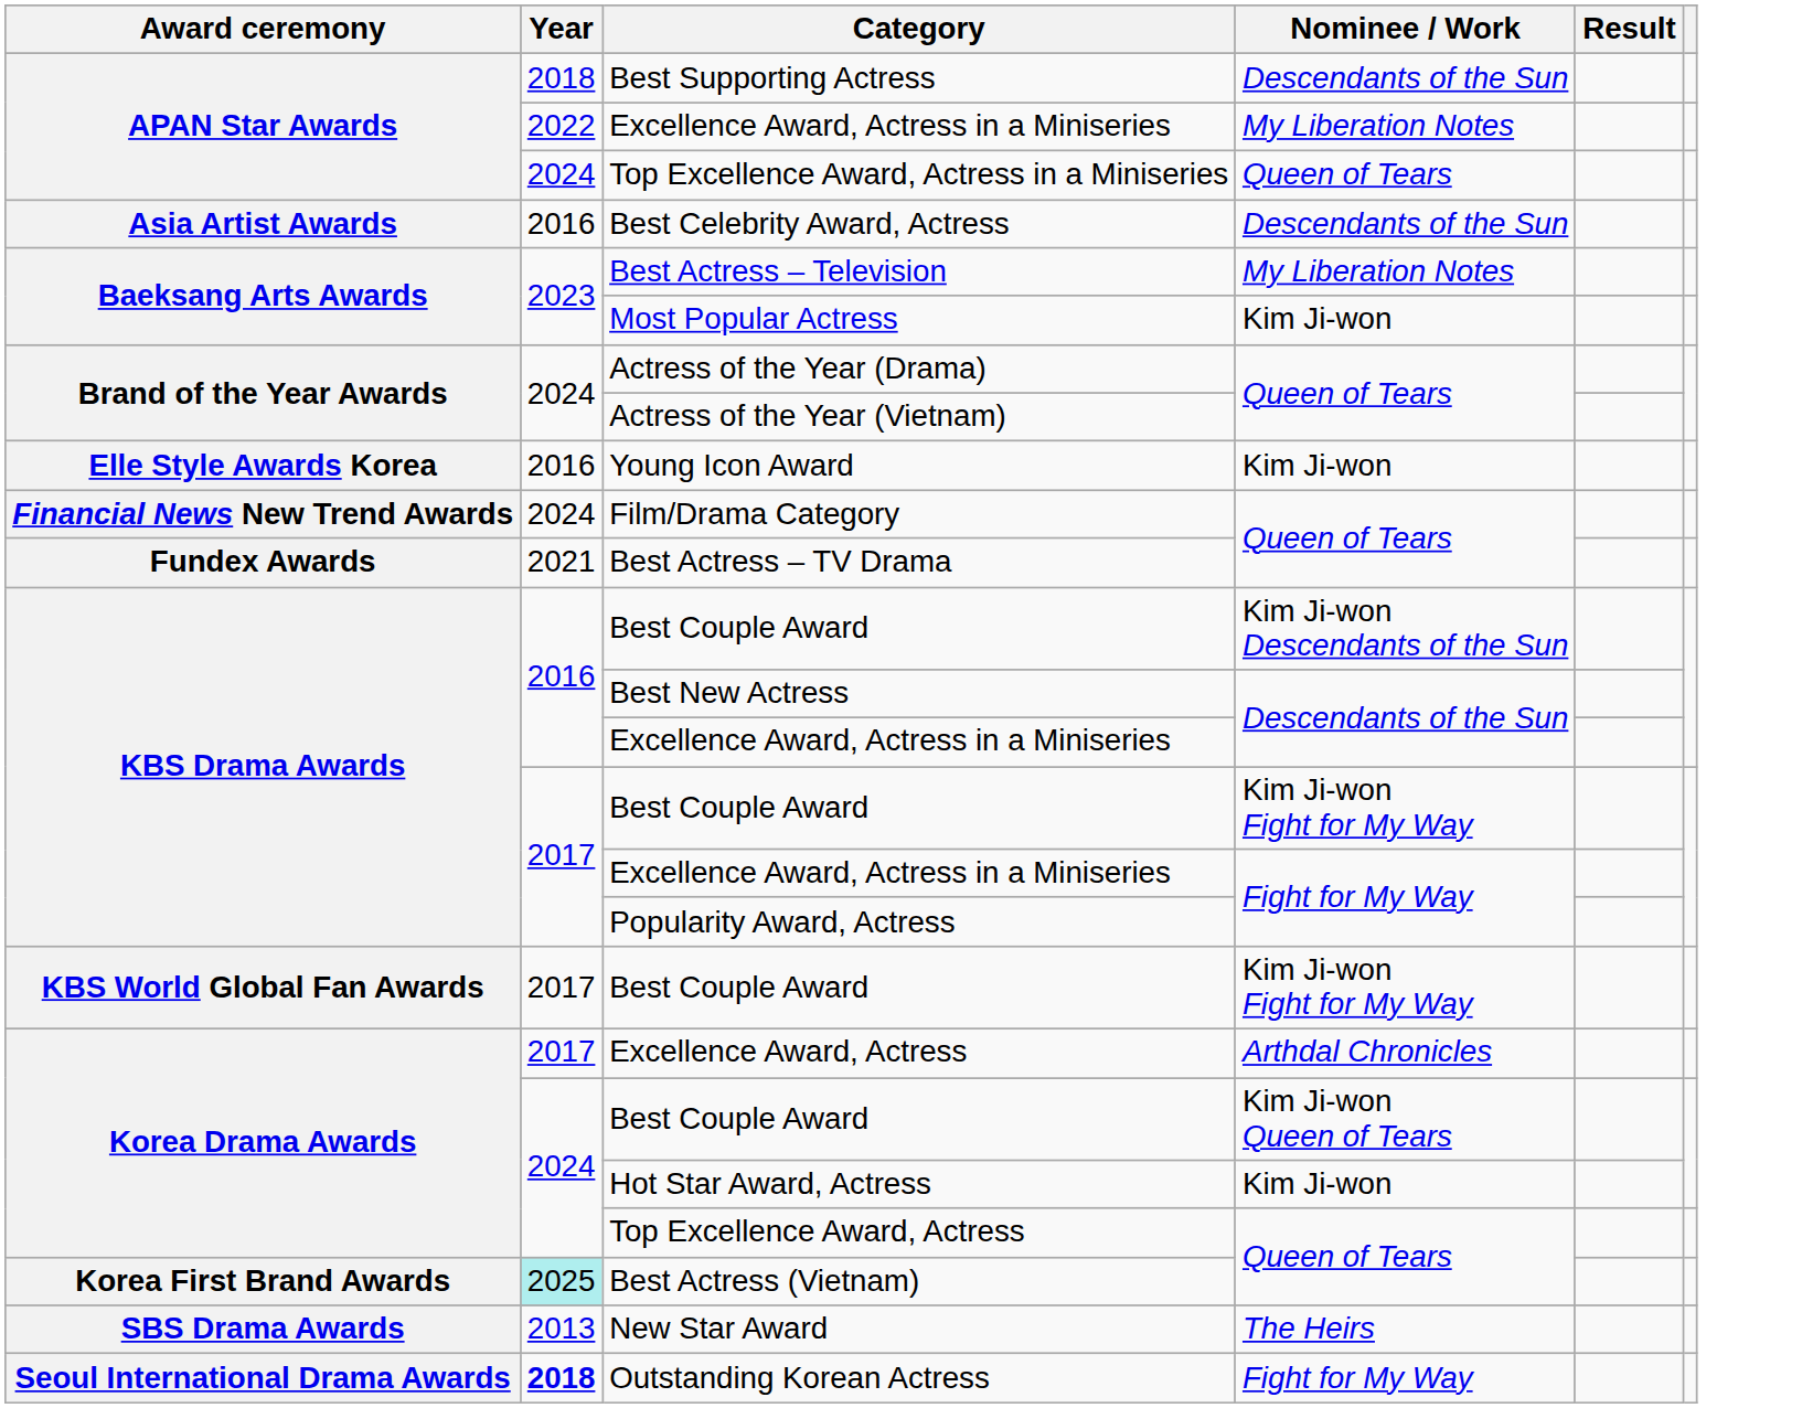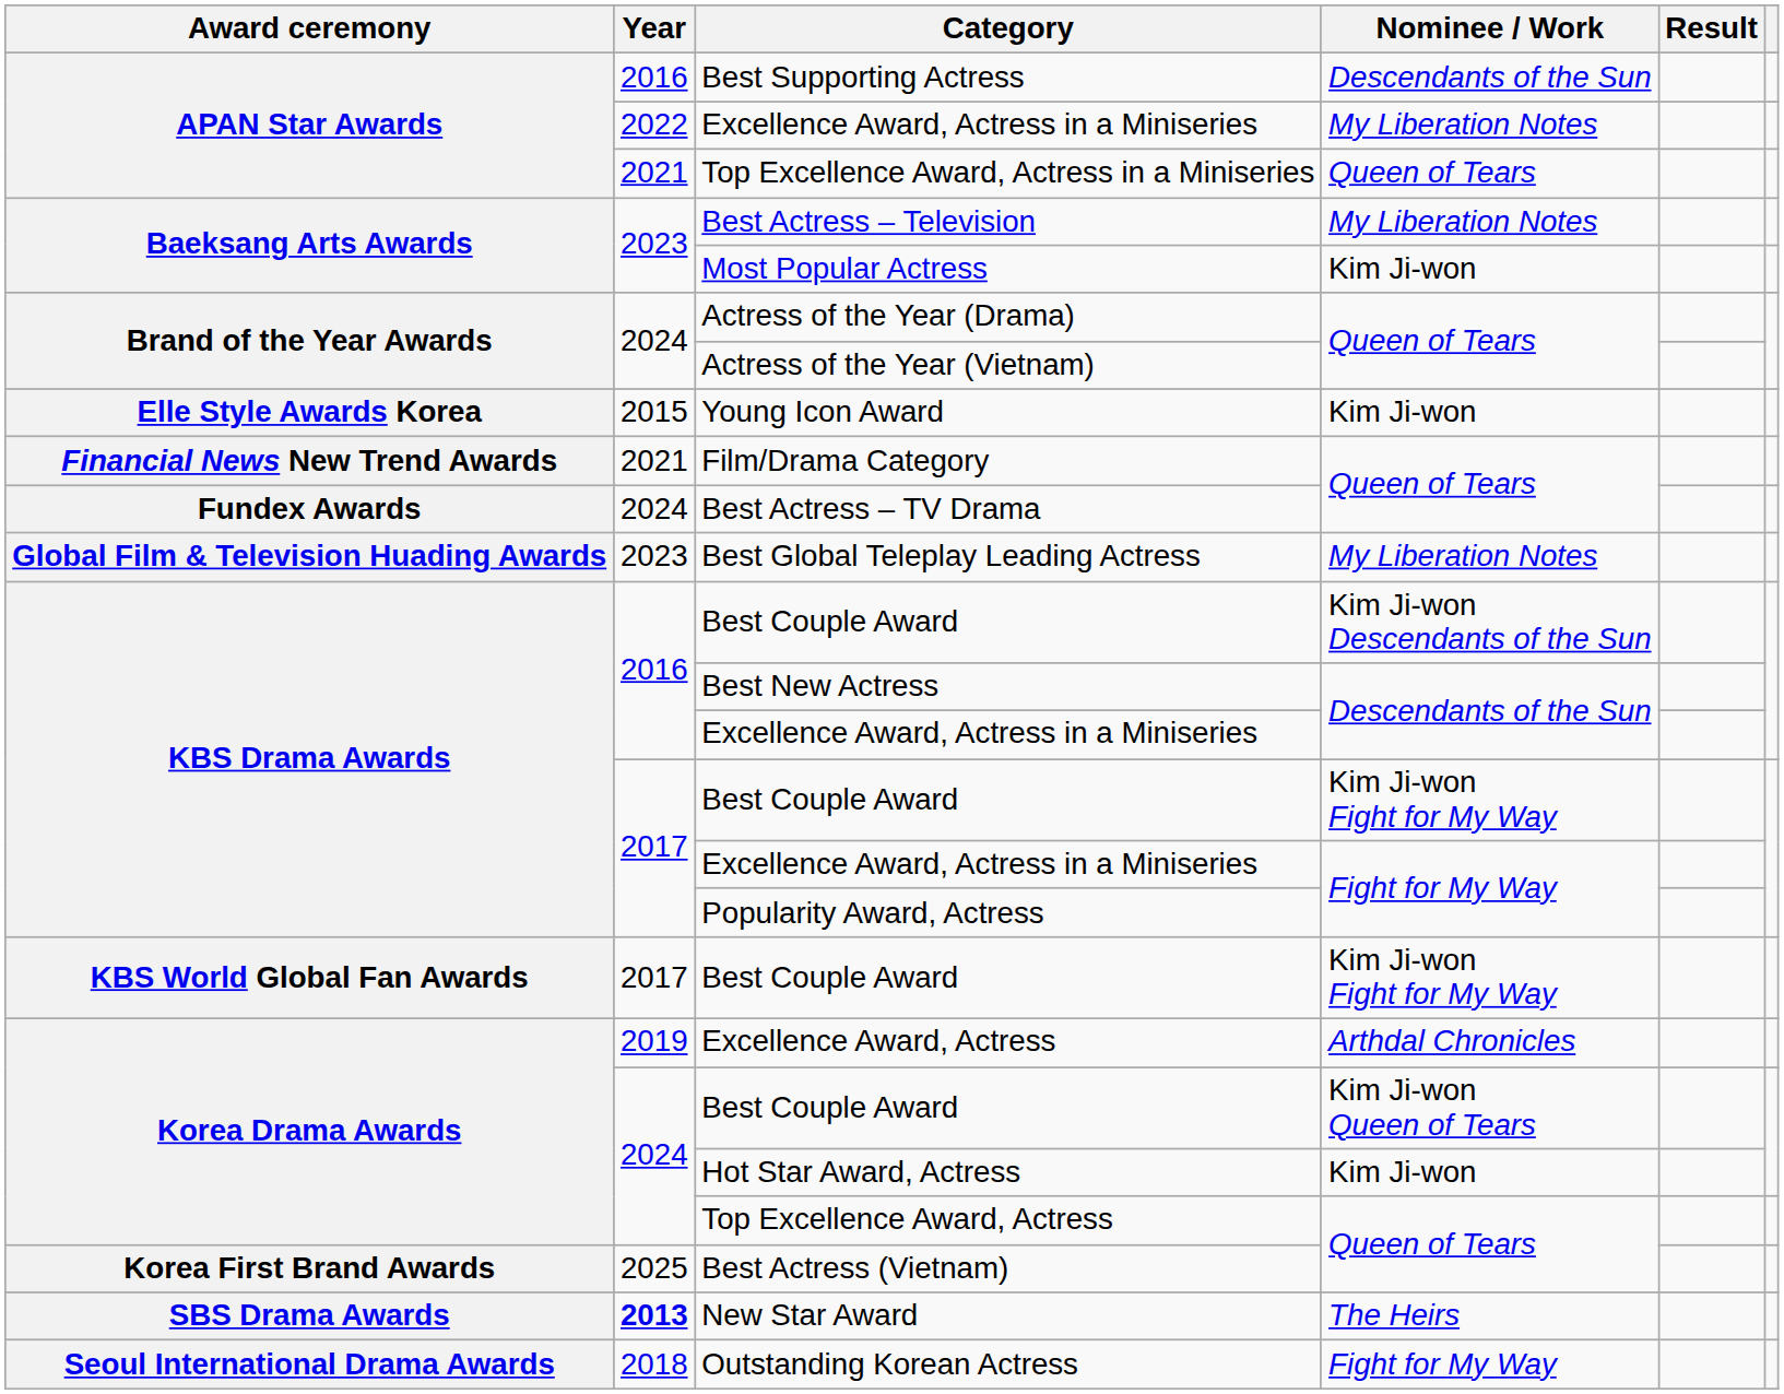 <table class="wikitable plainrowheaders sortable">
 <tr>
 <th scope="col">Award ceremony</th>
 <th scope="col">Year</th>
 <th scope="col">Category</th>
 <th scope="col">Nominee / Work</th>
 <th scope="col">Result</th>
 <th scope="col" class="unsortable"></th>
 </tr>
 <tr>
 <th scope="row" rowspan="3"><a href='#'>APAN Star Awards</a></th>
-<td style="text-align:center"><a href='#'>2018</a></td>
+<td style="text-align:center"><a href='#'>2016</a></td>
 <td>Best Supporting Actress</td>
 <td><em><a href='#'>Descendants of the Sun</a></em></td>
 <td></td>
 <td style="text-align:center"></td>
 </tr>
 <tr>
 <td style="text-align:center"><a href='#'>2022</a></td>
 <td>Excellence Award, Actress in a Miniseries</td>
 <td><em><a href='#'>My Liberation Notes</a></em></td>
 <td></td>
 <td style="text-align:center"></td>
 </tr>
 <tr>
-<td style="text-align:center"><a href='#'>2024</a></td>
+<td style="text-align:center"><a href='#'>2021</a></td>
 <td>Top Excellence Award, Actress in a Miniseries</td>
 <td><em><a href='#'>Queen of Tears</a></em></td>
-<td></td>
-<td style="text-align:center"></td>
-</tr>
-<tr>
-<th scope="row"><a href='#'>Asia Artist Awards</a></th>
-<td style="text-align:center">2016</td>
-<td>Best Celebrity Award, Actress</td>
-<td><em><a href='#'>Descendants of the Sun</a></em></td>
 <td></td>
 <td style="text-align:center"></td>
 </tr>
 <tr>
 <th scope="row" rowspan="2"><a href='#'>Baeksang Arts Awards</a></th>
 <td rowspan="2" style="text-align:center"><a href='#'>2023</a></td>
 <td><a href='#'>Best Actress – Television</a></td>
 <td><em><a href='#'>My Liberation Notes</a></em></td>
 <td></td>
 <td style="text-align:center"></td>
 </tr>
 <tr>
 <td><a href='#'>Most Popular Actress</a></td>
 <td>Kim Ji-won</td>
 <td></td>
 <td style="text-align:center"></td>
 </tr>
 <tr>
 <th scope="row" rowspan="2">Brand of the Year Awards</th>
 <td rowspan="2" style="text-align:center">2024</td>
 <td>Actress of the Year (Drama)</td>
 <td rowspan="2"><em><a href='#'>Queen of Tears</a></em></td>
 <td></td>
 <td rowspan="2" style="text-align:center"></td>
 </tr>
 <tr>
 <td>Actress of the Year (Vietnam)</td>
 <td></td>
 </tr>
 <tr>
 <th scope="row"><a href='#'>Elle Style Awards</a> Korea</th>
-<td style="text-align:center">2016</td>
+<td style="text-align:center">2015</td>
 <td>Young Icon Award</td>
 <td>Kim Ji-won</td>
 <td></td>
 <td style="text-align:center"></td>
 </tr>
 <tr>
 <th scope="row"><em><a href='#'>Financial News</a></em> New Trend Awards</th>
-<td style="text-align:center">2024</td>
+<td style="text-align:center">2021</td>
 <td>Film/Drama Category</td>
 <td rowspan="2"><em><a href='#'>Queen of Tears</a></em></td>
 <td></td>
 <td style="text-align:center"></td>
 </tr>
 <tr>
 <th scope="row">Fundex Awards</th>
-<td style="text-align:center">2021</td>
+<td style="text-align:center">2024</td>
 <td>Best Actress – TV Drama</td>
+<td></td>
+<td style="text-align:center"></td>
+</tr>
+<tr>
+<th scope="row"><a href='#'>Global Film & Television Huading Awards</a></th>
+<td style="text-align:center">2023</td>
+<td>Best Global Teleplay Leading Actress</td>
+<td><em><a href='#'>My Liberation Notes</a></em></td>
 <td></td>
 <td style="text-align:center"></td>
 </tr>
 <tr>
 <th scope="row" rowspan="6"><a href='#'>KBS Drama Awards</a></th>
 <td rowspan="3" style="text-align:center"><a href='#'>2016</a></td>
 <td>Best Couple Award</td>
 <td>Kim Ji-won <br><em><a href='#'>Descendants of the Sun</a></em></td>
 <td></td>
 <td rowspan="3" style="text-align:center"></td>
 </tr>
 <tr>
 <td>Best New Actress</td>
 <td rowspan="2"><em><a href='#'>Descendants of the Sun</a></em></td>
 <td></td>
 </tr>
 <tr>
 <td>Excellence Award, Actress in a Miniseries</td>
 <td></td>
 </tr>
 <tr>
 <td rowspan="3" style="text-align:center"><a href='#'>2017</a></td>
 <td>Best Couple Award</td>
 <td>Kim Ji-won <br><em><a href='#'>Fight for My Way</a></em></td>
 <td></td>
 <td rowspan="3" style="text-align:center"></td>
 </tr>
 <tr>
 <td>Excellence Award, Actress in a Miniseries</td>
 <td rowspan="2"><em><a href='#'>Fight for My Way</a></em></td>
 <td></td>
 </tr>
 <tr>
 <td>Popularity Award, Actress</td>
 <td></td>
 </tr>
 <tr>
 <th scope="row"><a href='#'>KBS World</a> Global Fan Awards</th>
 <td style="text-align:center">2017</td>
 <td>Best Couple Award</td>
 <td>Kim Ji-won <br><em><a href='#'>Fight for My Way</a></em></td>
 <td></td>
 <td style="text-align:center"></td>
 </tr>
 <tr>
 <th scope="row" rowspan="4"><a href='#'>Korea Drama Awards</a></th>
-<td style="text-align:center"><a href='#'>2017</a></td>
+<td style="text-align:center"><a href='#'>2019</a></td>
 <td>Excellence Award, Actress</td>
 <td><em><a href='#'>Arthdal Chronicles</a></em></td>
 <td></td>
 <td style="text-align:center"></td>
 </tr>
 <tr>
 <td rowspan="3" style="text-align:center"><a href='#'>2024</a></td>
 <td>Best Couple Award</td>
 <td>Kim Ji-won <br><em><a href='#'>Queen of Tears</a></em></td>
 <td></td>
 <td rowspan="2" style="text-align:center"></td>
 </tr>
 <tr>
 <td>Hot Star Award, Actress</td>
 <td>Kim Ji-won</td>
 <td></td>
 </tr>
 <tr>
 <td>Top Excellence Award, Actress</td>
 <td rowspan="2"><em><a href='#'>Queen of Tears</a></em></td>
 <td></td>
 <td style="text-align:center"></td>
 </tr>
 <tr>
 <th scope="row">Korea First Brand Awards</th>
-<td style="background: paleturquoise; text-align:center">2025</td>
+<td style="text-align:center">2025</td>
 <td>Best Actress (Vietnam)</td>
 <td></td>
 <td style="text-align:center"></td>
 </tr>
 <tr>
 <th scope="row"><a href='#'>SBS Drama Awards</a></th>
-<td style="text-align:center"><a href='#'>2013</a></td>
+<td style="text-align:center"><strong><a href='#'>2013</a></strong></td>
 <td>New Star Award</td>
 <td><em><a href='#'>The Heirs</a></em></td>
 <td></td>
 <td style="text-align:center"></td>
 </tr>
 <tr>
 <th scope="row"><a href='#'>Seoul International Drama Awards</a></th>
-<td style="text-align:center"><strong><a href='#'>2018</a></strong></td>
+<td style="text-align:center"><a href='#'>2018</a></td>
 <td>Outstanding Korean Actress</td>
 <td><em><a href='#'>Fight for My Way</a></em></td>
 <td></td>
 <td style="text-align:center"></td>
 </tr>
 </table>
